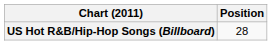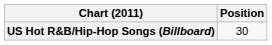 <table class="wikitable plainrowheaders" style="text-align:center">
 <tr>
 <th scope="col">Chart (2011)</th>
 <th scope="col">Position</th>
 </tr>
 <tr>
 <th scope="row">US Hot R&B/Hip-Hop Songs (<em>Billboard</em>)</th>
-<td>28</td>
+<td>30</td>
 </tr>
 </table>
